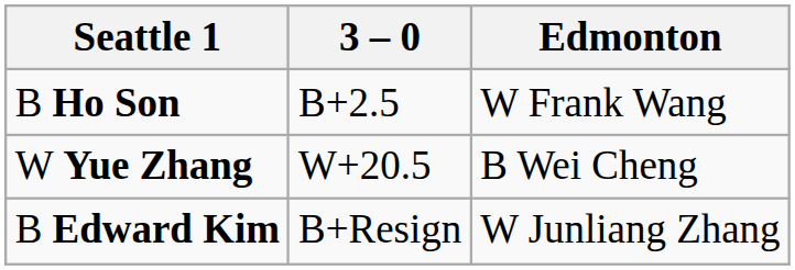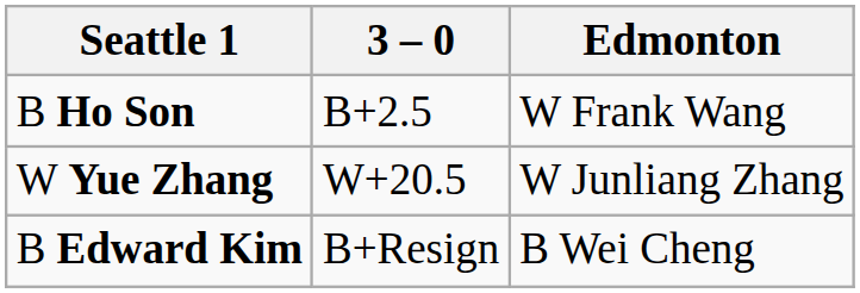 <table class="wikitable">
 <tr>
 <th>Seattle 1</th>
 <th>3 – 0</th>
 <th>Edmonton</th>
 </tr>
 <tr>
 <td>B <strong>Ho Son</strong></td>
 <td>B+2.5</td>
 <td>W Frank Wang</td>
 </tr>
 <tr>
 <td>W <strong>Yue Zhang</strong></td>
 <td>W+20.5</td>
-<td>B Wei Cheng</td>
+<td>W Junliang Zhang</td>
 </tr>
 <tr>
 <td>B <strong>Edward Kim</strong></td>
 <td>B+Resign</td>
-<td>W Junliang Zhang</td>
+<td>B Wei Cheng</td>
 </tr>
 </table>
